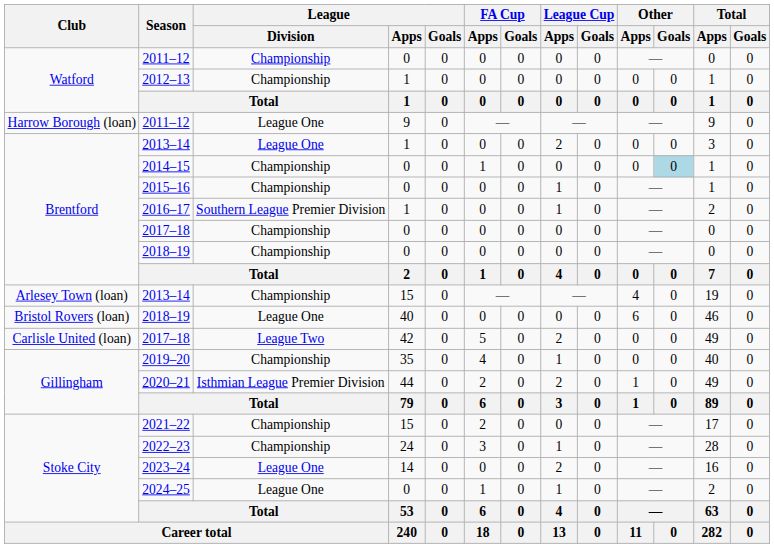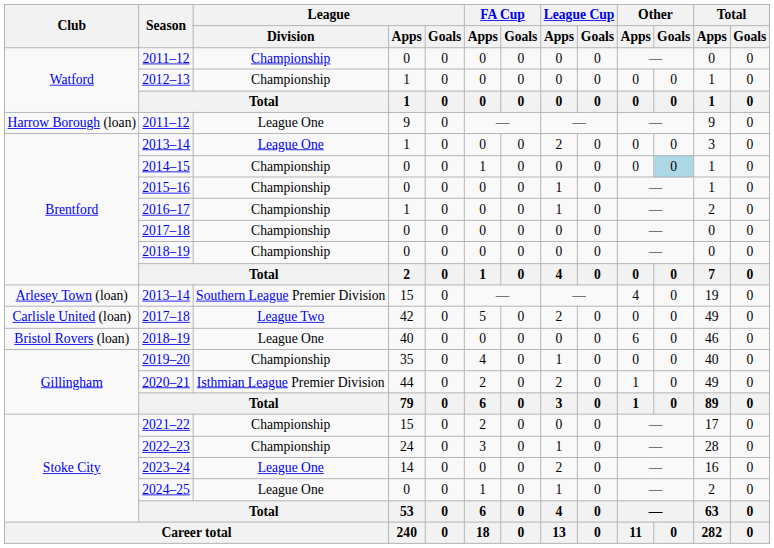 <table class="wikitable" style="text-align: center">
 <tr>
 <th rowspan="2">Club</th>
 <th rowspan="2">Season</th>
 <th colspan="3">League</th>
 <th colspan="2"><a href='#'>FA Cup</a></th>
 <th colspan="2"><a href='#'>League Cup</a></th>
 <th colspan="2">Other</th>
 <th colspan="2">Total</th>
 </tr>
 <tr>
 <th>Division</th>
 <th>Apps</th>
 <th>Goals</th>
 <th>Apps</th>
 <th>Goals</th>
 <th>Apps</th>
 <th>Goals</th>
 <th>Apps</th>
 <th>Goals</th>
 <th>Apps</th>
 <th>Goals</th>
 </tr>
 <tr>
 <td rowspan="3"><a href='#'>Watford</a></td>
 <td><a href='#'>2011–12</a></td>
 <td><a href='#'>Championship</a></td>
 <td>0</td>
 <td>0</td>
 <td>0</td>
 <td>0</td>
 <td>0</td>
 <td>0</td>
 <td colspan="2">—</td>
 <td>0</td>
 <td>0</td>
 </tr>
 <tr>
 <td><a href='#'>2012–13</a></td>
 <td>Championship</td>
 <td>1</td>
 <td>0</td>
 <td>0</td>
 <td>0</td>
 <td>0</td>
 <td>0</td>
 <td>0</td>
 <td>0</td>
 <td>1</td>
 <td>0</td>
 </tr>
 <tr>
 <th colspan="2">Total</th>
 <th>1</th>
 <th>0</th>
 <th>0</th>
 <th>0</th>
 <th>0</th>
 <th>0</th>
 <th>0</th>
 <th>0</th>
 <th>1</th>
 <th>0</th>
 </tr>
 <tr>
 <td><a href='#'>Harrow Borough</a> (loan)</td>
 <td><a href='#'>2011–12</a></td>
 <td>League One</td>
 <td>9</td>
 <td>0</td>
 <td colspan="2">—</td>
 <td colspan="2">—</td>
 <td colspan="2">—</td>
 <td>9</td>
 <td>0</td>
 </tr>
 <tr>
 <td rowspan="7"><a href='#'>Brentford</a></td>
 <td><a href='#'>2013–14</a></td>
 <td><a href='#'>League One</a></td>
 <td>1</td>
 <td>0</td>
 <td>0</td>
 <td>0</td>
 <td>2</td>
 <td>0</td>
 <td>0</td>
 <td>0</td>
 <td>3</td>
 <td>0</td>
 </tr>
 <tr>
 <td><a href='#'>2014–15</a></td>
 <td>Championship</td>
 <td>0</td>
 <td>0</td>
 <td>1</td>
 <td>0</td>
 <td>0</td>
 <td>0</td>
 <td>0</td>
 <td style="background: lightblue;">0</td>
 <td>1</td>
 <td>0</td>
 </tr>
 <tr>
 <td><a href='#'>2015–16</a></td>
 <td>Championship</td>
 <td>0</td>
 <td>0</td>
 <td>0</td>
 <td>0</td>
 <td>1</td>
 <td>0</td>
 <td colspan="2">—</td>
 <td>1</td>
 <td>0</td>
 </tr>
 <tr>
 <td><a href='#'>2016–17</a></td>
-<td><a href='#'>Southern League</a> Premier Division</td>
+<td>Championship</td>
 <td>1</td>
 <td>0</td>
 <td>0</td>
 <td>0</td>
 <td>1</td>
 <td>0</td>
 <td colspan="2">—</td>
 <td>2</td>
 <td>0</td>
 </tr>
 <tr>
 <td><a href='#'>2017–18</a></td>
 <td>Championship</td>
 <td>0</td>
 <td>0</td>
 <td>0</td>
 <td>0</td>
 <td>0</td>
 <td>0</td>
 <td colspan="2">—</td>
 <td>0</td>
 <td>0</td>
 </tr>
 <tr>
 <td><a href='#'>2018–19</a></td>
 <td>Championship</td>
 <td>0</td>
 <td>0</td>
 <td>0</td>
 <td>0</td>
 <td>0</td>
 <td>0</td>
 <td colspan="2">—</td>
 <td>0</td>
 <td>0</td>
 </tr>
 <tr>
 <th colspan="2">Total</th>
 <th>2</th>
 <th>0</th>
 <th>1</th>
 <th>0</th>
 <th>4</th>
 <th>0</th>
 <th>0</th>
 <th>0</th>
 <th>7</th>
 <th>0</th>
 </tr>
 <tr>
 <td><a href='#'>Arlesey Town</a> (loan)</td>
 <td><a href='#'>2013–14</a></td>
-<td>Championship</td>
+<td><a href='#'>Southern League</a> Premier Division</td>
 <td>15</td>
 <td>0</td>
 <td colspan="2">—</td>
 <td colspan="2">—</td>
 <td>4</td>
 <td>0</td>
 <td>19</td>
+<td>0</td>
+</tr>
+<tr>
+<td><a href='#'>Carlisle United</a> (loan)</td>
+<td><a href='#'>2017–18</a></td>
+<td><a href='#'>League Two</a></td>
+<td>42</td>
+<td>0</td>
+<td>5</td>
+<td>0</td>
+<td>2</td>
+<td>0</td>
+<td>0</td>
+<td>0</td>
+<td>49</td>
 <td>0</td>
 </tr>
 <tr>
 <td><a href='#'>Bristol Rovers</a> (loan)</td>
 <td><a href='#'>2018–19</a></td>
 <td>League One</td>
 <td>40</td>
 <td>0</td>
 <td>0</td>
 <td>0</td>
 <td>0</td>
 <td>0</td>
 <td>6</td>
 <td>0</td>
 <td>46</td>
-<td>0</td>
-</tr>
-<tr>
-<td><a href='#'>Carlisle United</a> (loan)</td>
-<td><a href='#'>2017–18</a></td>
-<td><a href='#'>League Two</a></td>
-<td>42</td>
-<td>0</td>
-<td>5</td>
-<td>0</td>
-<td>2</td>
-<td>0</td>
-<td>0</td>
-<td>0</td>
-<td>49</td>
 <td>0</td>
 </tr>
 <tr>
 <td rowspan="3"><a href='#'>Gillingham</a></td>
 <td><a href='#'>2019–20</a></td>
 <td>Championship</td>
 <td>35</td>
 <td>0</td>
 <td>4</td>
 <td>0</td>
 <td>1</td>
 <td>0</td>
 <td>0</td>
 <td>0</td>
 <td>40</td>
 <td>0</td>
 </tr>
 <tr>
 <td><a href='#'>2020–21</a></td>
 <td><a href='#'>Isthmian League</a> Premier Division</td>
 <td>44</td>
 <td>0</td>
 <td>2</td>
 <td>0</td>
 <td>2</td>
 <td>0</td>
 <td>1</td>
 <td>0</td>
 <td>49</td>
 <td>0</td>
 </tr>
 <tr>
 <th colspan="2">Total</th>
 <th>79</th>
 <th>0</th>
 <th>6</th>
 <th>0</th>
 <th>3</th>
 <th>0</th>
 <th>1</th>
 <th>0</th>
 <th>89</th>
 <th>0</th>
 </tr>
 <tr>
 <td rowspan=5><a href='#'>Stoke City</a></td>
 <td><a href='#'>2021–22</a></td>
 <td>Championship</td>
 <td>15</td>
 <td>0</td>
 <td>2</td>
 <td>0</td>
 <td>0</td>
 <td>0</td>
 <td colspan="2">—</td>
 <td>17</td>
 <td>0</td>
 </tr>
 <tr>
 <td><a href='#'>2022–23</a></td>
 <td>Championship</td>
 <td>24</td>
 <td>0</td>
 <td>3</td>
 <td>0</td>
 <td>1</td>
 <td>0</td>
 <td colspan="2">—</td>
 <td>28</td>
 <td>0</td>
 </tr>
 <tr>
 <td><a href='#'>2023–24</a></td>
 <td><a href='#'>League One</a></td>
 <td>14</td>
 <td>0</td>
 <td>0</td>
 <td>0</td>
 <td>2</td>
 <td>0</td>
 <td colspan="2">—</td>
 <td>16</td>
 <td>0</td>
 </tr>
 <tr>
 <td><a href='#'>2024–25</a></td>
 <td>League One</td>
 <td>0</td>
 <td>0</td>
 <td>1</td>
 <td>0</td>
 <td>1</td>
 <td>0</td>
 <td colspan="2">—</td>
 <td>2</td>
 <td>0</td>
 </tr>
 <tr>
 <th colspan="2">Total</th>
 <th>53</th>
 <th>0</th>
 <th>6</th>
 <th>0</th>
 <th>4</th>
 <th>0</th>
 <th colspan="2">—</th>
 <th>63</th>
 <th>0</th>
 </tr>
 <tr>
 <th colspan="3">Career total</th>
 <th>240</th>
 <th>0</th>
 <th>18</th>
 <th>0</th>
 <th>13</th>
 <th>0</th>
 <th>11</th>
 <th>0</th>
 <th>282</th>
 <th>0</th>
 </tr>
 </table>
